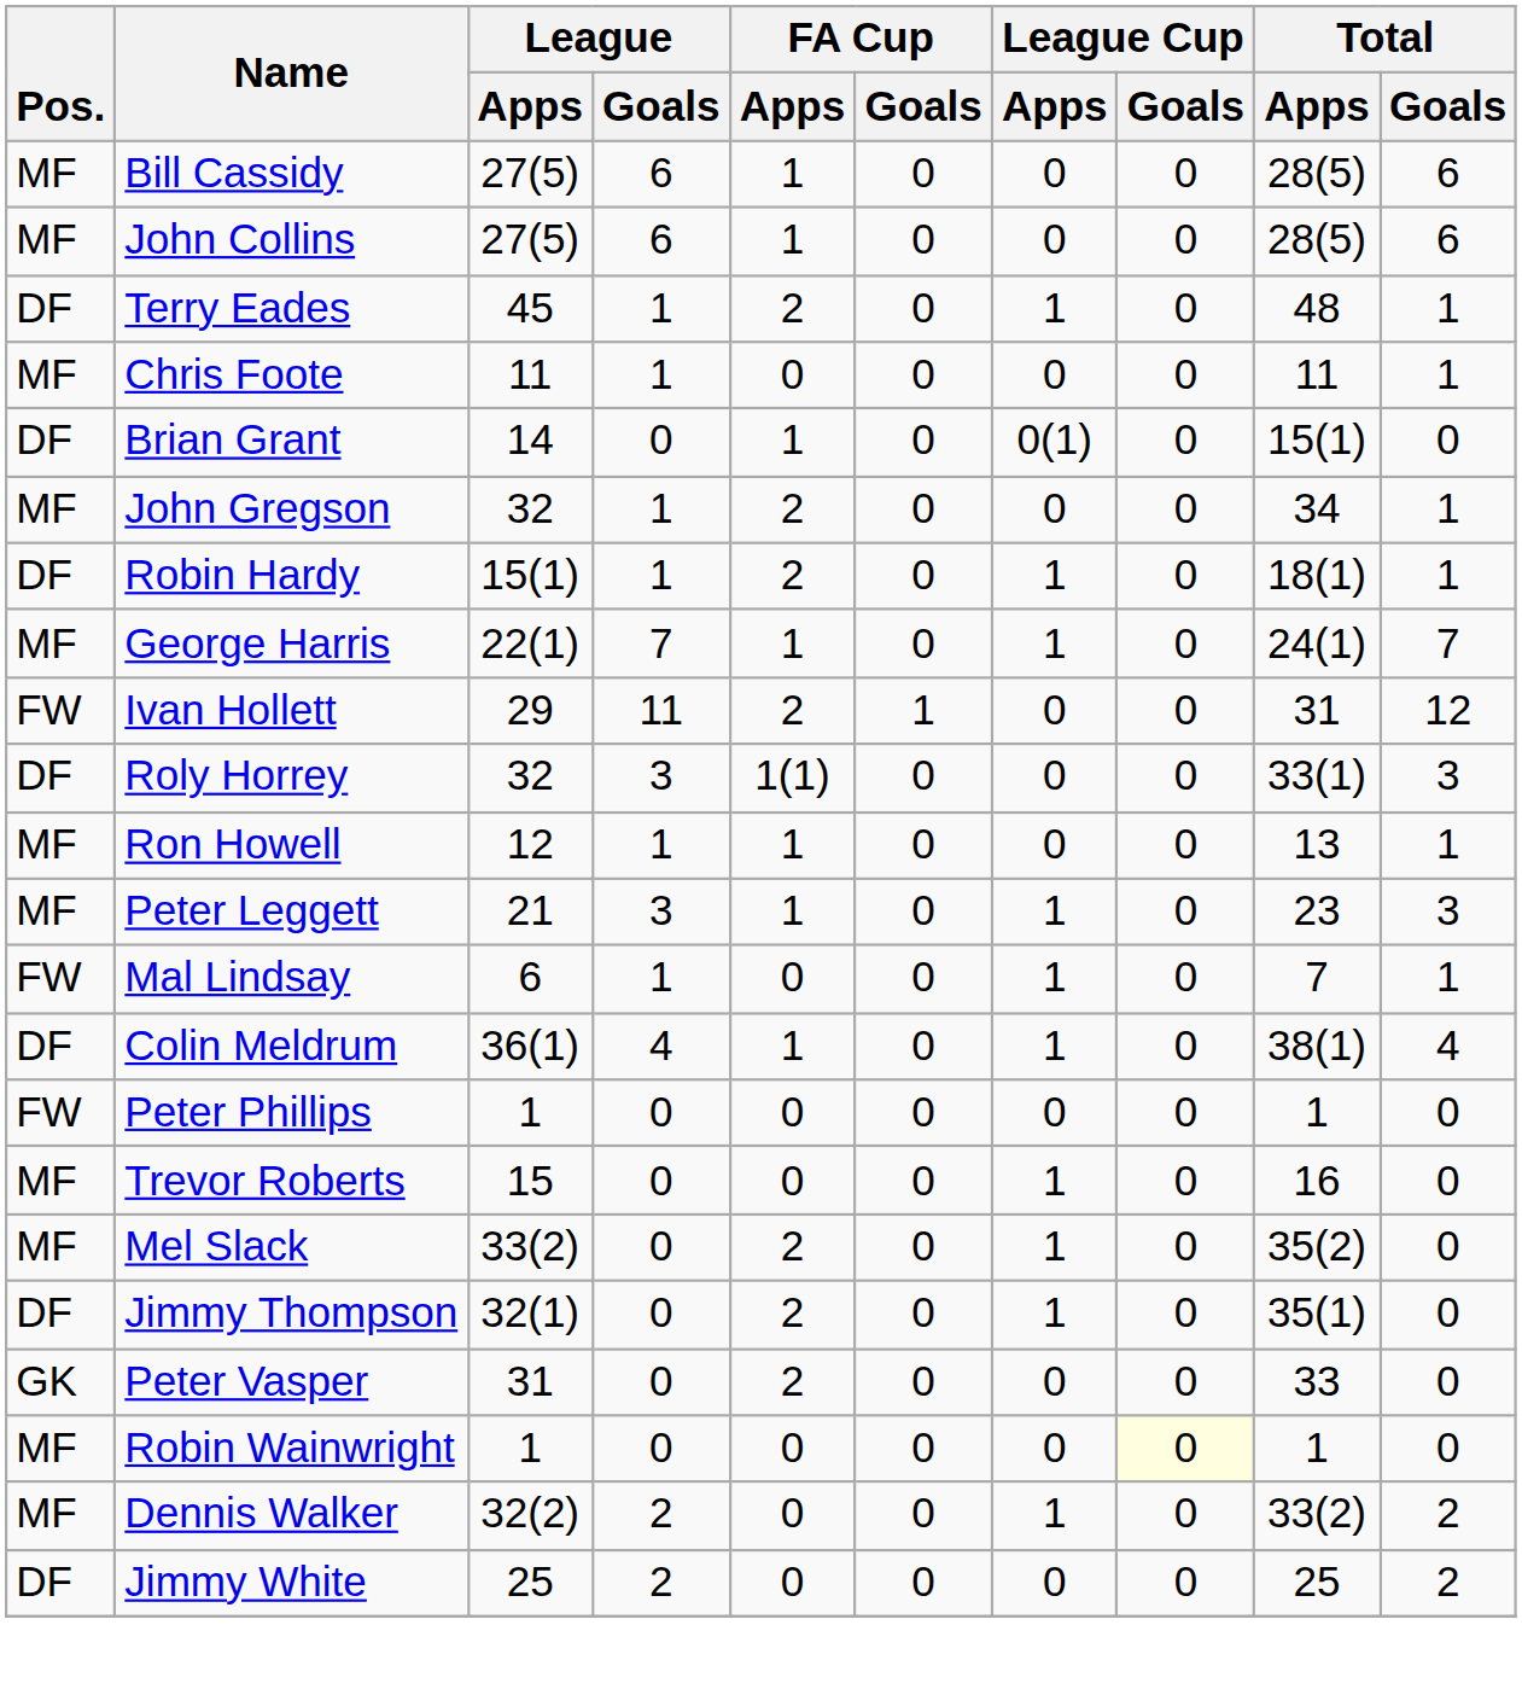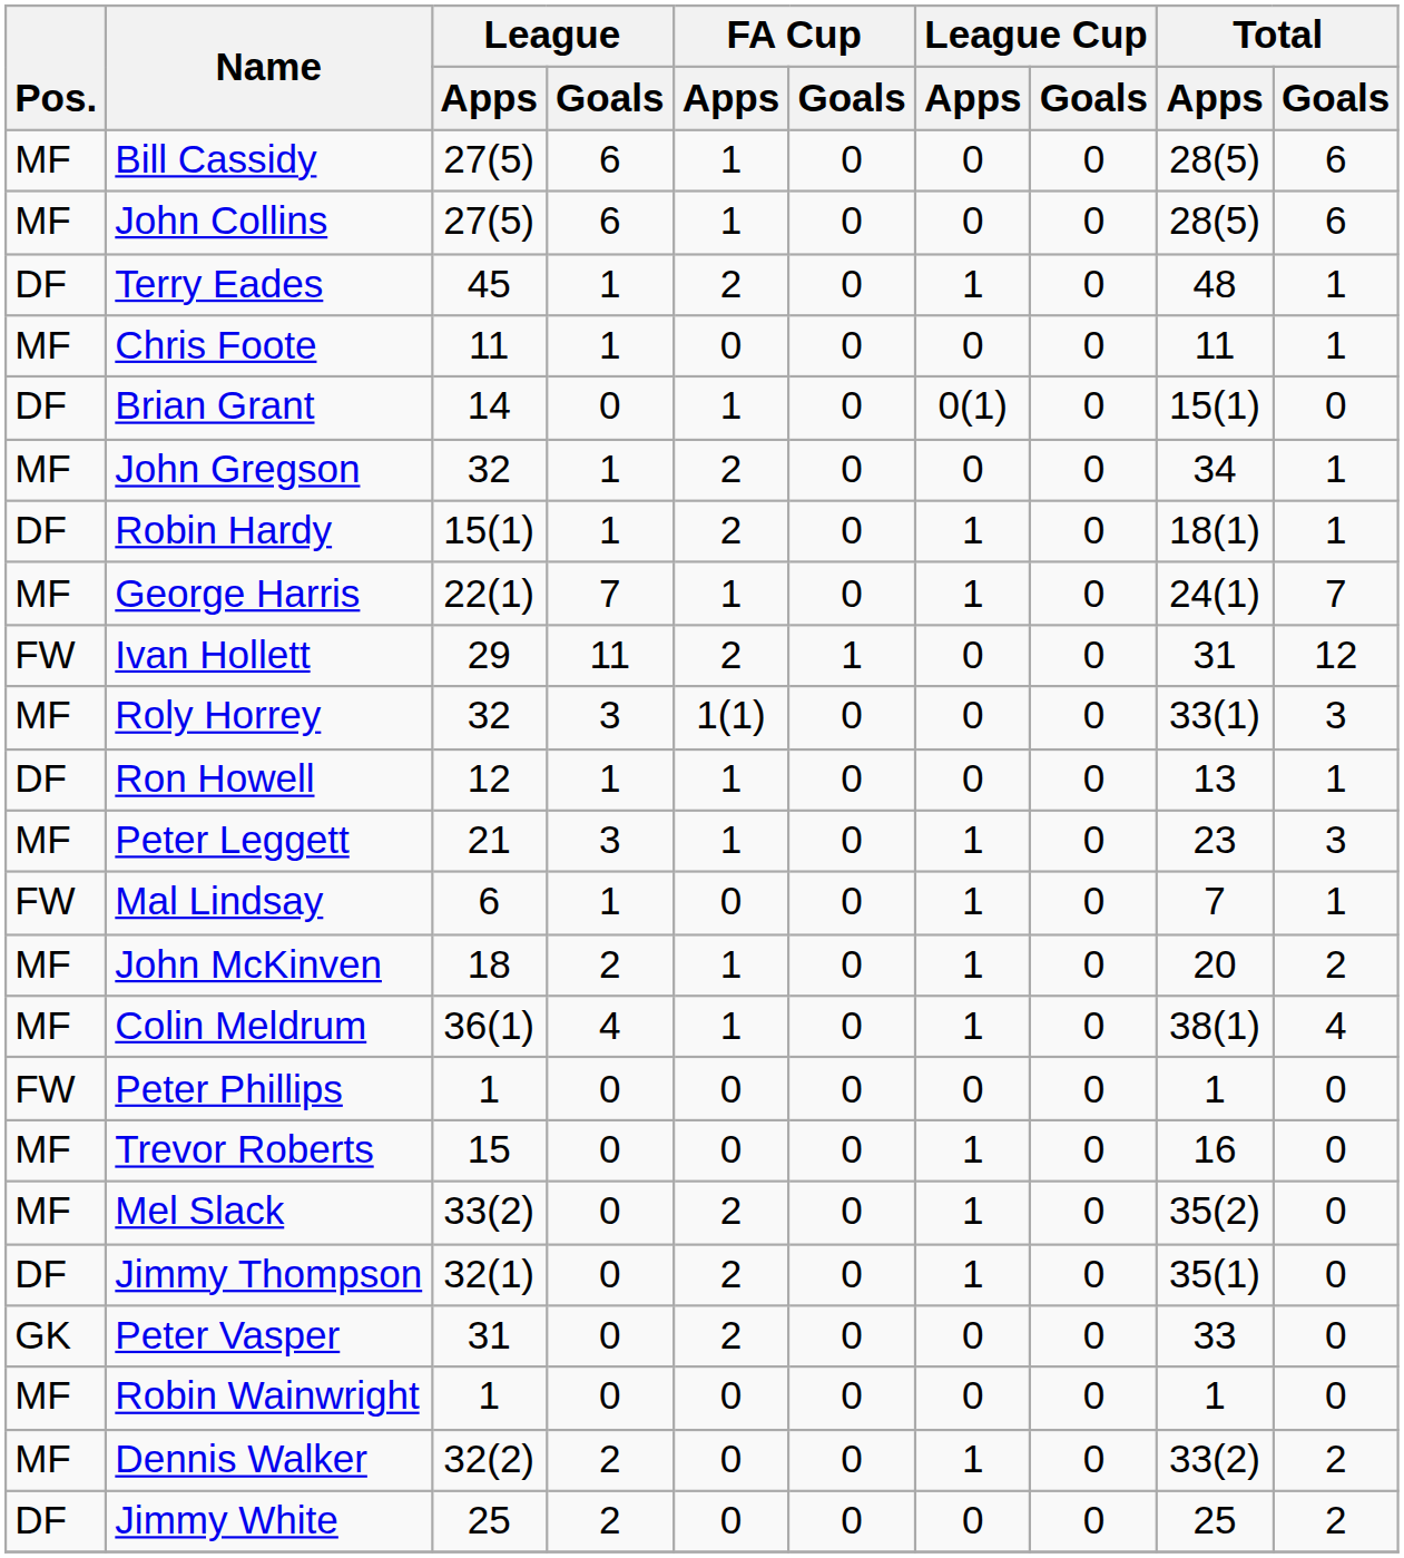 <table class="wikitable" style="text-align:center">
 <tr>
 <th rowspan="2" valign="bottom">Pos.</th>
 <th rowspan="2">Name</th>
 <th colspan="2" width="85">League</th>
 <th colspan="2" width="85">FA Cup</th>
 <th colspan="2" width="85">League Cup</th>
 <th colspan="2" width="85">Total</th>
 </tr>
 <tr>
 <th>Apps</th>
 <th>Goals</th>
 <th>Apps</th>
 <th>Goals</th>
 <th>Apps</th>
 <th>Goals</th>
 <th>Apps</th>
 <th>Goals</th>
 </tr>
 <tr>
 <td align="left">MF</td>
 <td align="left"> <a href='#'>Bill Cassidy</a></td>
 <td>27(5)</td>
 <td>6</td>
 <td>1</td>
 <td>0</td>
 <td>0</td>
 <td>0</td>
 <td>28(5)</td>
 <td>6</td>
 </tr>
 <tr>
 <td align="left">MF</td>
 <td align="left"> <a href='#'>John Collins</a></td>
 <td>27(5)</td>
 <td>6</td>
 <td>1</td>
 <td>0</td>
 <td>0</td>
 <td>0</td>
 <td>28(5)</td>
 <td>6</td>
 </tr>
 <tr>
 <td align="left">DF</td>
 <td align="left"> <a href='#'>Terry Eades</a></td>
 <td>45</td>
 <td>1</td>
 <td>2</td>
 <td>0</td>
 <td>1</td>
 <td>0</td>
 <td>48</td>
 <td>1</td>
 </tr>
 <tr>
 <td align="left">MF</td>
 <td align="left"> <a href='#'>Chris Foote</a></td>
 <td>11</td>
 <td>1</td>
 <td>0</td>
 <td>0</td>
 <td>0</td>
 <td>0</td>
 <td>11</td>
 <td>1</td>
 </tr>
 <tr>
 <td align="left">DF</td>
 <td align="left"> <a href='#'>Brian Grant</a></td>
 <td>14</td>
 <td>0</td>
 <td>1</td>
 <td>0</td>
 <td>0(1)</td>
 <td>0</td>
 <td>15(1)</td>
 <td>0</td>
 </tr>
 <tr>
 <td align="left">MF</td>
 <td align="left"> <a href='#'>John Gregson</a></td>
 <td>32</td>
 <td>1</td>
 <td>2</td>
 <td>0</td>
 <td>0</td>
 <td>0</td>
 <td>34</td>
 <td>1</td>
 </tr>
 <tr>
 <td align="left">DF</td>
 <td align="left"> <a href='#'>Robin Hardy</a></td>
 <td>15(1)</td>
 <td>1</td>
 <td>2</td>
 <td>0</td>
 <td>1</td>
 <td>0</td>
 <td>18(1)</td>
 <td>1</td>
 </tr>
 <tr>
 <td align="left">MF</td>
 <td align="left"> <a href='#'>George Harris</a></td>
 <td>22(1)</td>
 <td>7</td>
 <td>1</td>
 <td>0</td>
 <td>1</td>
 <td>0</td>
 <td>24(1)</td>
 <td>7</td>
 </tr>
 <tr>
 <td align="left">FW</td>
 <td align="left"> <a href='#'>Ivan Hollett</a></td>
 <td>29</td>
 <td>11</td>
 <td>2</td>
 <td>1</td>
 <td>0</td>
 <td>0</td>
 <td>31</td>
 <td>12</td>
 </tr>
 <tr>
-<td align="left">DF</td>
+<td align="left">MF</td>
 <td align="left"> <a href='#'>Roly Horrey</a></td>
 <td>32</td>
 <td>3</td>
 <td>1(1)</td>
 <td>0</td>
 <td>0</td>
 <td>0</td>
 <td>33(1)</td>
 <td>3</td>
 </tr>
 <tr>
-<td align="left">MF</td>
+<td align="left">DF</td>
 <td align="left"> <a href='#'>Ron Howell</a></td>
 <td>12</td>
 <td>1</td>
 <td>1</td>
 <td>0</td>
 <td>0</td>
 <td>0</td>
 <td>13</td>
 <td>1</td>
 </tr>
 <tr>
 <td align="left">MF</td>
 <td align="left"> <a href='#'>Peter Leggett</a></td>
 <td>21</td>
 <td>3</td>
 <td>1</td>
 <td>0</td>
 <td>1</td>
 <td>0</td>
 <td>23</td>
 <td>3</td>
 </tr>
 <tr>
 <td align="left">FW</td>
 <td align="left"> <a href='#'>Mal Lindsay</a></td>
 <td>6</td>
 <td>1</td>
 <td>0</td>
 <td>0</td>
 <td>1</td>
 <td>0</td>
 <td>7</td>
 <td>1</td>
 </tr>
 <tr>
-<td align="left">DF</td>
+<td align="left">MF</td>
+<td align="left"> <a href='#'>John McKinven</a></td>
+<td>18</td>
+<td>2</td>
+<td>1</td>
+<td>0</td>
+<td>1</td>
+<td>0</td>
+<td>20</td>
+<td>2</td>
+</tr>
+<tr>
+<td align="left">MF</td>
 <td align="left"> <a href='#'>Colin Meldrum</a></td>
 <td>36(1)</td>
 <td>4</td>
 <td>1</td>
 <td>0</td>
 <td>1</td>
 <td>0</td>
 <td>38(1)</td>
 <td>4</td>
 </tr>
 <tr>
 <td align="left">FW</td>
 <td align="left"> <a href='#'>Peter Phillips</a></td>
 <td>1</td>
 <td>0</td>
 <td>0</td>
 <td>0</td>
 <td>0</td>
 <td>0</td>
 <td>1</td>
 <td>0</td>
 </tr>
 <tr>
 <td align="left">MF</td>
 <td align="left"> <a href='#'>Trevor Roberts</a></td>
 <td>15</td>
 <td>0</td>
 <td>0</td>
 <td>0</td>
 <td>1</td>
 <td>0</td>
 <td>16</td>
 <td>0</td>
 </tr>
 <tr>
 <td align="left">MF</td>
 <td align="left"> <a href='#'>Mel Slack</a></td>
 <td>33(2)</td>
 <td>0</td>
 <td>2</td>
 <td>0</td>
 <td>1</td>
 <td>0</td>
 <td>35(2)</td>
 <td>0</td>
 </tr>
 <tr>
 <td align="left">DF</td>
 <td align="left"> <a href='#'>Jimmy Thompson</a></td>
 <td>32(1)</td>
 <td>0</td>
 <td>2</td>
 <td>0</td>
 <td>1</td>
 <td>0</td>
 <td>35(1)</td>
 <td>0</td>
 </tr>
 <tr>
 <td align="left">GK</td>
 <td align="left"> <a href='#'>Peter Vasper</a></td>
 <td>31</td>
 <td>0</td>
 <td>2</td>
 <td>0</td>
 <td>0</td>
 <td>0</td>
 <td>33</td>
 <td>0</td>
 </tr>
 <tr>
 <td align="left">MF</td>
 <td align="left"> <a href='#'>Robin Wainwright</a></td>
 <td>1</td>
 <td>0</td>
 <td>0</td>
 <td>0</td>
 <td>0</td>
-<td style="background: lightyellow;">0</td>
+<td>0</td>
 <td>1</td>
 <td>0</td>
 </tr>
 <tr>
 <td align="left">MF</td>
 <td align="left"> <a href='#'>Dennis Walker</a></td>
 <td>32(2)</td>
 <td>2</td>
 <td>0</td>
 <td>0</td>
 <td>1</td>
 <td>0</td>
 <td>33(2)</td>
 <td>2</td>
 </tr>
 <tr>
 <td align="left">DF</td>
 <td align="left"> <a href='#'>Jimmy White</a></td>
 <td>25</td>
 <td>2</td>
 <td>0</td>
 <td>0</td>
 <td>0</td>
 <td>0</td>
 <td>25</td>
 <td>2</td>
 </tr>
 <tr>
 </tr>
 </table>
